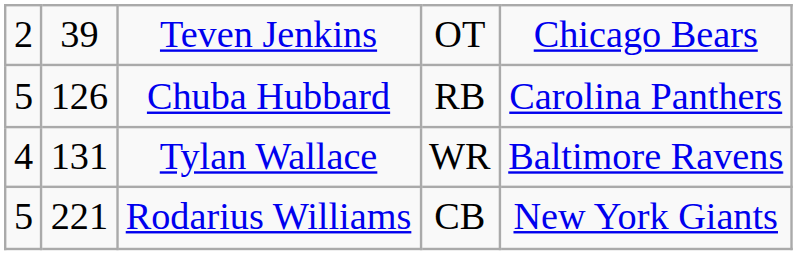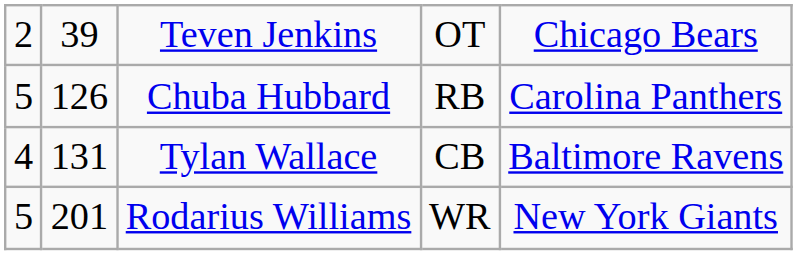 <table class="wikitable" style="text-align:center">
 <tr>
 <td>2</td>
 <td>39</td>
 <td><a href='#'>Teven Jenkins</a></td>
 <td>OT</td>
 <td><a href='#'>Chicago Bears</a></td>
 </tr>
 <tr>
 <td>5</td>
 <td>126</td>
 <td><a href='#'>Chuba Hubbard</a></td>
 <td>RB</td>
 <td><a href='#'>Carolina Panthers</a></td>
 </tr>
 <tr>
 <td>4</td>
 <td>131</td>
 <td><a href='#'>Tylan Wallace</a></td>
-<td>WR</td>
+<td>CB</td>
 <td><a href='#'>Baltimore Ravens</a></td>
 </tr>
 <tr>
 <td>5</td>
-<td>221</td>
+<td>201</td>
 <td><a href='#'>Rodarius Williams</a></td>
-<td>CB</td>
+<td>WR</td>
 <td><a href='#'>New York Giants</a></td>
 </tr>
 </table>
